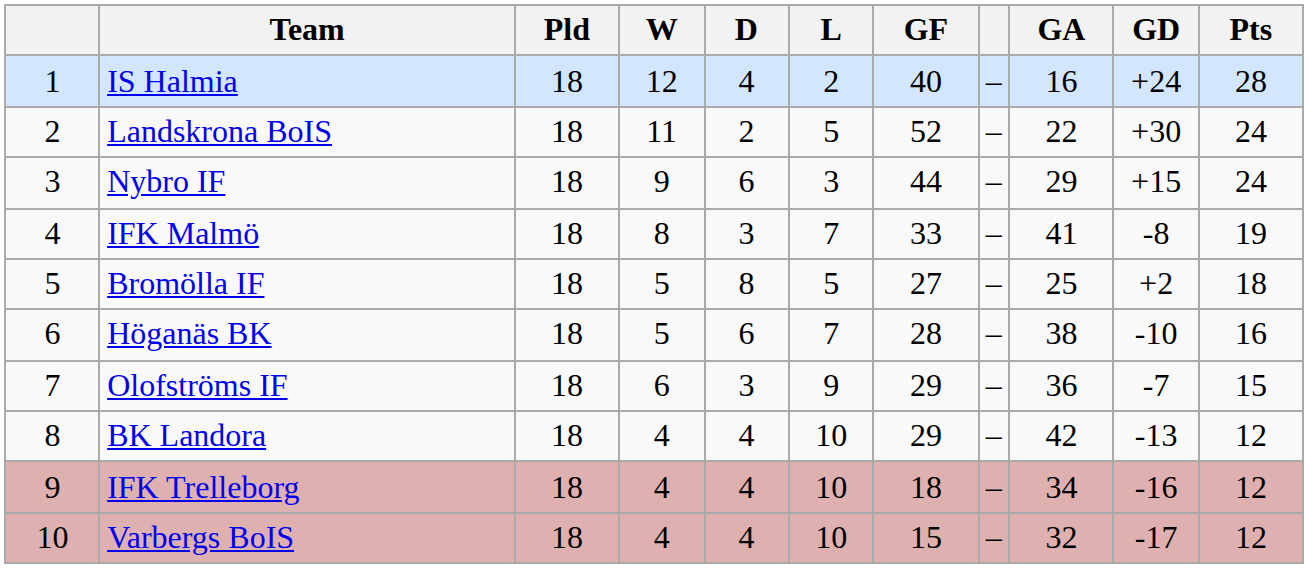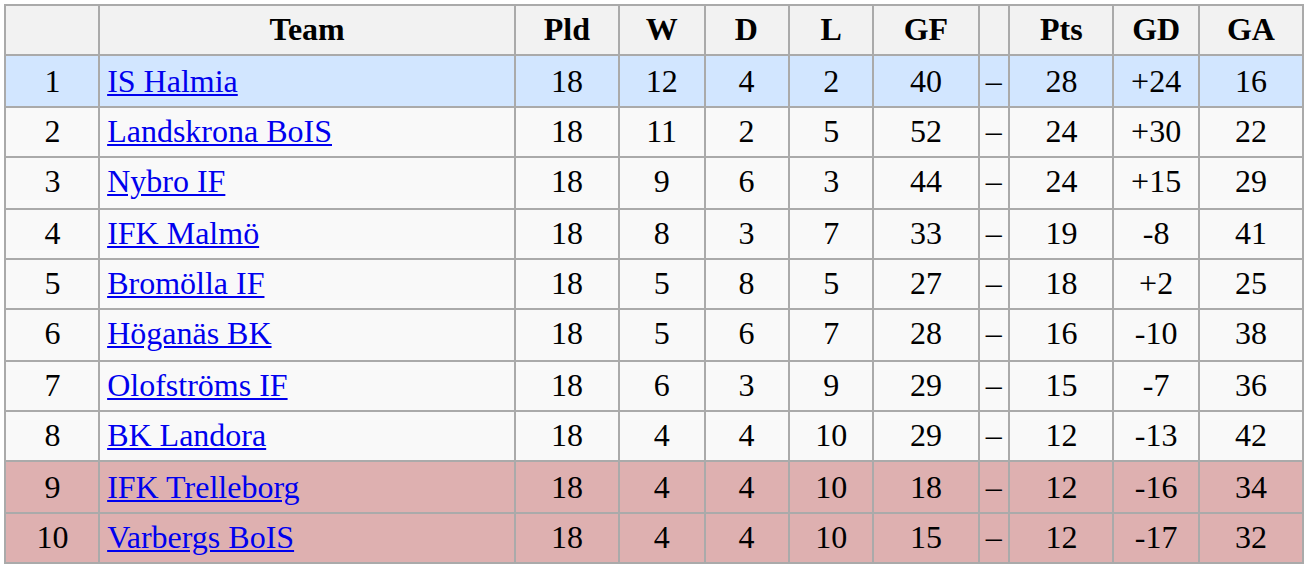 <table class="wikitable" style="text-align: center;">
 <tr>
 <th style="width: 40px;"></th>
 <th style="width: 200px;">Team</th>
 <th style="width: 45px;">Pld</th>
 <th style="width: 35px;">W</th>
 <th style="width: 35px;">D</th>
 <th style="width: 35px;">L</th>
 <th style="width: 45px;">GF</th>
 <th></th>
+<th style="width: 45px;">Pts</th>
+<th style="width: 35px;">GD</th>
 <th style="width: 45px;">GA</th>
-<th style="width: 35px;">GD</th>
-<th style="width: 45px;">Pts</th>
 </tr>
 <tr style="background: #d2e6ff">
 <td>1</td>
 <td style="text-align: left;"><a href='#'>IS Halmia</a></td>
 <td>18</td>
 <td>12</td>
 <td>4</td>
 <td>2</td>
 <td>40</td>
 <td>–</td>
+<td>28</td>
+<td>+24</td>
 <td>16</td>
-<td>+24</td>
-<td>28</td>
 </tr>
 <tr>
 <td>2</td>
 <td style="text-align: left;"><a href='#'>Landskrona BoIS</a></td>
 <td>18</td>
 <td>11</td>
 <td>2</td>
 <td>5</td>
 <td>52</td>
 <td>–</td>
+<td>24</td>
+<td>+30</td>
 <td>22</td>
-<td>+30</td>
-<td>24</td>
 </tr>
 <tr>
 <td>3</td>
 <td style="text-align: left;"><a href='#'>Nybro IF</a></td>
 <td>18</td>
 <td>9</td>
 <td>6</td>
 <td>3</td>
 <td>44</td>
 <td>–</td>
+<td>24</td>
+<td>+15</td>
 <td>29</td>
-<td>+15</td>
-<td>24</td>
 </tr>
 <tr>
 <td>4</td>
 <td style="text-align: left;"><a href='#'>IFK Malmö</a></td>
 <td>18</td>
 <td>8</td>
 <td>3</td>
 <td>7</td>
 <td>33</td>
 <td>–</td>
+<td>19</td>
+<td>-8</td>
 <td>41</td>
-<td>-8</td>
-<td>19</td>
 </tr>
 <tr>
 <td>5</td>
 <td style="text-align: left;"><a href='#'>Bromölla IF</a></td>
 <td>18</td>
 <td>5</td>
 <td>8</td>
 <td>5</td>
 <td>27</td>
 <td>–</td>
+<td>18</td>
+<td>+2</td>
 <td>25</td>
-<td>+2</td>
-<td>18</td>
 </tr>
 <tr>
 <td>6</td>
 <td style="text-align: left;"><a href='#'>Höganäs BK</a></td>
 <td>18</td>
 <td>5</td>
 <td>6</td>
 <td>7</td>
 <td>28</td>
 <td>–</td>
+<td>16</td>
+<td>-10</td>
 <td>38</td>
-<td>-10</td>
-<td>16</td>
 </tr>
 <tr>
 <td>7</td>
 <td style="text-align: left;"><a href='#'>Olofströms IF</a></td>
 <td>18</td>
 <td>6</td>
 <td>3</td>
 <td>9</td>
 <td>29</td>
 <td>–</td>
+<td>15</td>
+<td>-7</td>
 <td>36</td>
-<td>-7</td>
-<td>15</td>
 </tr>
 <tr>
 <td>8</td>
 <td style="text-align: left;"><a href='#'>BK Landora</a></td>
 <td>18</td>
 <td>4</td>
 <td>4</td>
 <td>10</td>
 <td>29</td>
 <td>–</td>
+<td>12</td>
+<td>-13</td>
 <td>42</td>
-<td>-13</td>
-<td>12</td>
 </tr>
 <tr style="background: #deb0b0">
 <td>9</td>
 <td style="text-align: left;"><a href='#'>IFK Trelleborg</a></td>
 <td>18</td>
 <td>4</td>
 <td>4</td>
 <td>10</td>
 <td>18</td>
 <td>–</td>
+<td>12</td>
+<td>-16</td>
 <td>34</td>
-<td>-16</td>
-<td>12</td>
 </tr>
 <tr style="background: #deb0b0">
 <td>10</td>
 <td style="text-align: left;"><a href='#'>Varbergs BoIS</a></td>
 <td>18</td>
 <td>4</td>
 <td>4</td>
 <td>10</td>
 <td>15</td>
 <td>–</td>
+<td>12</td>
+<td>-17</td>
 <td>32</td>
-<td>-17</td>
-<td>12</td>
 </tr>
 </table>
